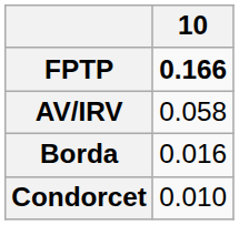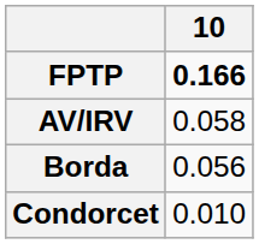 <table class="wikitable floatleft" style="text-align:right;border:none">
 <tr>
 <th></th>
 <th>10</th>
 </tr>
 <tr>
 <th>FPTP</th>
 <td><strong>0.166</strong></td>
 </tr>
 <tr>
 <th>AV/IRV</th>
 <td>0.058</td>
 </tr>
 <tr>
 <th>Borda</th>
-<td>0.016</td>
+<td>0.056</td>
 </tr>
 <tr>
 <th>Condorcet</th>
 <td>0.010</td>
 </tr>
 </table>
